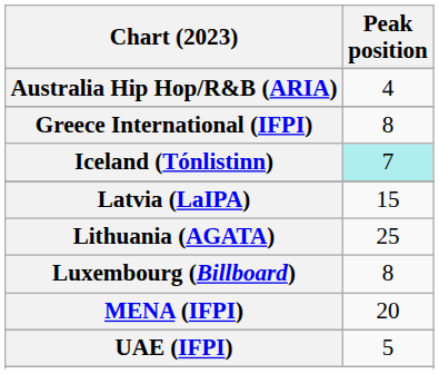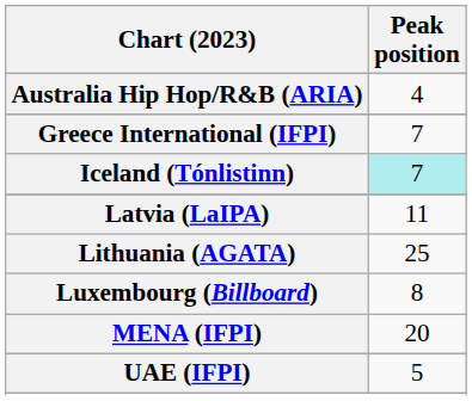 <table class="wikitable sortable plainrowheaders" style="text-align:center">
 <tr>
 <th scope="col">Chart (2023)</th>
 <th scope="col">Peak<br>position</th>
 </tr>
 <tr>
 </tr>
 <tr>
 <th scope="row">Australia Hip Hop/R&B (<a href='#'>ARIA</a>)</th>
 <td>4</td>
 </tr>
 <tr>
 </tr>
 <tr>
 </tr>
 <tr>
 </tr>
 <tr>
 </tr>
 <tr>
 </tr>
 <tr>
 <th scope="row">Greece International (<a href='#'>IFPI</a>)</th>
-<td>8</td>
+<td>7</td>
 </tr>
 <tr>
 <th scope="row">Iceland (<a href='#'>Tónlistinn</a>)</th>
 <td style="background: paleturquoise;">7</td>
 </tr>
 <tr>
 </tr>
 <tr>
 </tr>
 <tr>
 <th scope="row">Latvia (<a href='#'>LaIPA</a>)</th>
-<td>15</td>
+<td>11</td>
 </tr>
 <tr>
 <th scope="row">Lithuania (<a href='#'>AGATA</a>)</th>
 <td>25</td>
 </tr>
 <tr>
 <th scope="row">Luxembourg (<em><a href='#'>Billboard</a></em>)</th>
 <td>8</td>
 </tr>
 <tr>
 <th scope="row"><a href='#'>MENA</a> (<a href='#'>IFPI</a>)</th>
 <td>20</td>
 </tr>
 <tr>
 </tr>
 <tr>
 </tr>
 <tr>
 </tr>
 <tr>
 </tr>
 <tr>
 </tr>
 <tr>
 </tr>
 <tr>
 </tr>
 <tr>
 <th scope="row">UAE (<a href='#'>IFPI</a>)</th>
 <td>5</td>
 </tr>
 <tr>
 </tr>
 <tr>
 </tr>
 <tr>
 </tr>
 <tr>
 </tr>
 </table>
